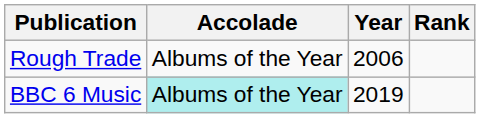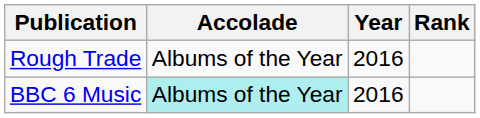 <table class="sortable wikitable">
 <tr>
 <th>Publication</th>
 <th>Accolade</th>
 <th>Year</th>
 <th>Rank</th>
 </tr>
 <tr>
 <td><a href='#'>Rough Trade</a></td>
 <td>Albums of the Year</td>
-<td>2006</td>
+<td>2016</td>
 <td></td>
 </tr>
 <tr>
 <td><a href='#'>BBC 6 Music</a></td>
 <td style="background: paleturquoise;">Albums of the Year</td>
-<td>2019</td>
+<td>2016</td>
 <td></td>
 </tr>
 </table>
